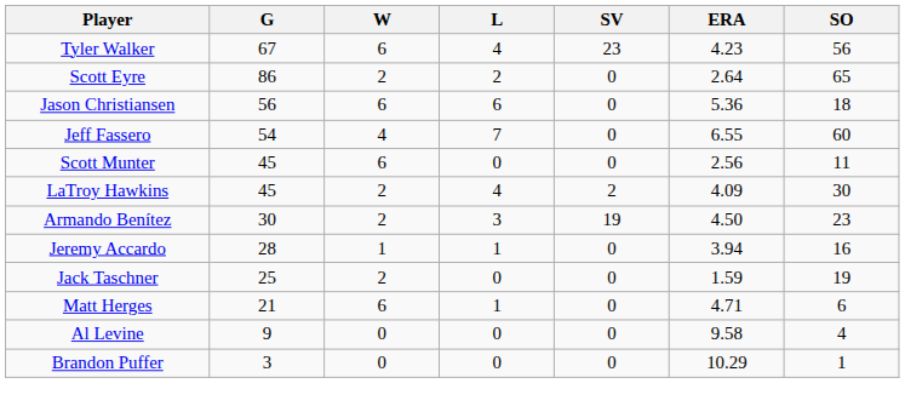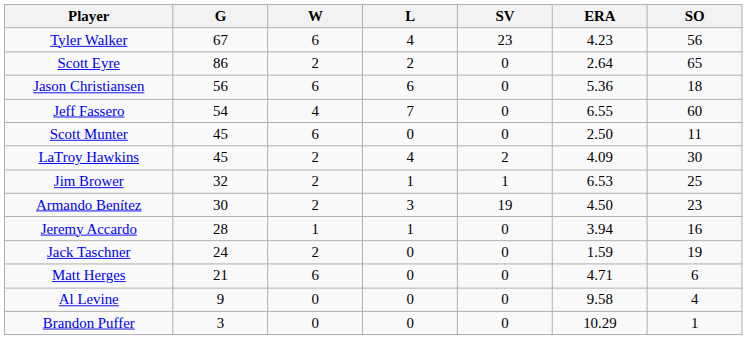 <table class="wikitable sortable">
 <tr>
 <th bgcolor="#DDDDFF" width="16%">Player</th>
 <th bgcolor="#DDDDFF" width="9%">G</th>
 <th bgcolor="#DDDDFF" width="9%">W</th>
 <th bgcolor="#DDDDFF" width="9%">L</th>
 <th bgcolor="#DDDDFF" width="9%">SV</th>
 <th bgcolor="#DDDDFF" width="9%">ERA</th>
 <th bgcolor="#DDDDFF" width="9%">SO</th>
 </tr>
 <tr align=center>
 <td><a href='#'>Tyler Walker</a></td>
 <td>67</td>
 <td>6</td>
 <td>4</td>
 <td>23</td>
 <td>4.23</td>
 <td>56</td>
 </tr>
 <tr align=center>
 <td><a href='#'>Scott Eyre</a></td>
 <td>86</td>
 <td>2</td>
 <td>2</td>
 <td>0</td>
 <td>2.64</td>
 <td>65</td>
 </tr>
 <tr align=center>
 <td><a href='#'>Jason Christiansen</a></td>
 <td>56</td>
 <td>6</td>
 <td>6</td>
 <td>0</td>
 <td>5.36</td>
 <td>18</td>
 </tr>
 <tr align=center>
 <td><a href='#'>Jeff Fassero</a></td>
 <td>54</td>
 <td>4</td>
 <td>7</td>
 <td>0</td>
 <td>6.55</td>
 <td>60</td>
 </tr>
 <tr align=center>
 <td><a href='#'>Scott Munter</a></td>
 <td>45</td>
 <td>6</td>
 <td>0</td>
 <td>0</td>
-<td>2.56</td>
+<td>2.50</td>
 <td>11</td>
 </tr>
 <tr align=center>
 <td><a href='#'>LaTroy Hawkins</a></td>
 <td>45</td>
 <td>2</td>
 <td>4</td>
 <td>2</td>
 <td>4.09</td>
 <td>30</td>
+</tr>
+<tr align=center>
+<td><a href='#'>Jim Brower</a></td>
+<td>32</td>
+<td>2</td>
+<td>1</td>
+<td>1</td>
+<td>6.53</td>
+<td>25</td>
 </tr>
 <tr align=center>
 <td><a href='#'>Armando Benítez</a></td>
 <td>30</td>
 <td>2</td>
 <td>3</td>
 <td>19</td>
 <td>4.50</td>
 <td>23</td>
 </tr>
 <tr align=center>
 <td><a href='#'>Jeremy Accardo</a></td>
 <td>28</td>
 <td>1</td>
 <td>1</td>
 <td>0</td>
 <td>3.94</td>
 <td>16</td>
 </tr>
 <tr align=center>
 <td><a href='#'>Jack Taschner</a></td>
-<td>25</td>
+<td>24</td>
 <td>2</td>
 <td>0</td>
 <td>0</td>
 <td>1.59</td>
 <td>19</td>
 </tr>
 <tr align=center>
 <td><a href='#'>Matt Herges</a></td>
 <td>21</td>
 <td>6</td>
-<td>1</td>
+<td>0</td>
 <td>0</td>
 <td>4.71</td>
 <td>6</td>
 </tr>
 <tr align=center>
 <td><a href='#'>Al Levine</a></td>
 <td>9</td>
 <td>0</td>
 <td>0</td>
 <td>0</td>
 <td>9.58</td>
 <td>4</td>
 </tr>
 <tr align=center>
 <td><a href='#'>Brandon Puffer</a></td>
 <td>3</td>
 <td>0</td>
 <td>0</td>
 <td>0</td>
 <td>10.29</td>
 <td>1</td>
 </tr>
 </table>
